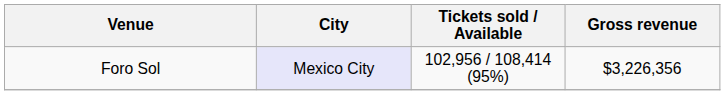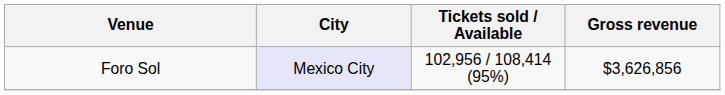 <table class="wikitable" style="text-align:center">
 <tr>
 <th style="width:250px;">Venue</th>
 <th style="width:150px;">City</th>
 <th style="width:150px;">Tickets sold / Available</th>
 <th style="width:150px;">Gross revenue</th>
 </tr>
 <tr>
 <td>Foro Sol</td>
 <td style="background: lavender;">Mexico City</td>
 <td>102,956 / 108,414 (95%)</td>
-<td>$3,226,356</td>
+<td>$3,626,856</td>
 </tr>
 <tr>
 </tr>
 </table>
